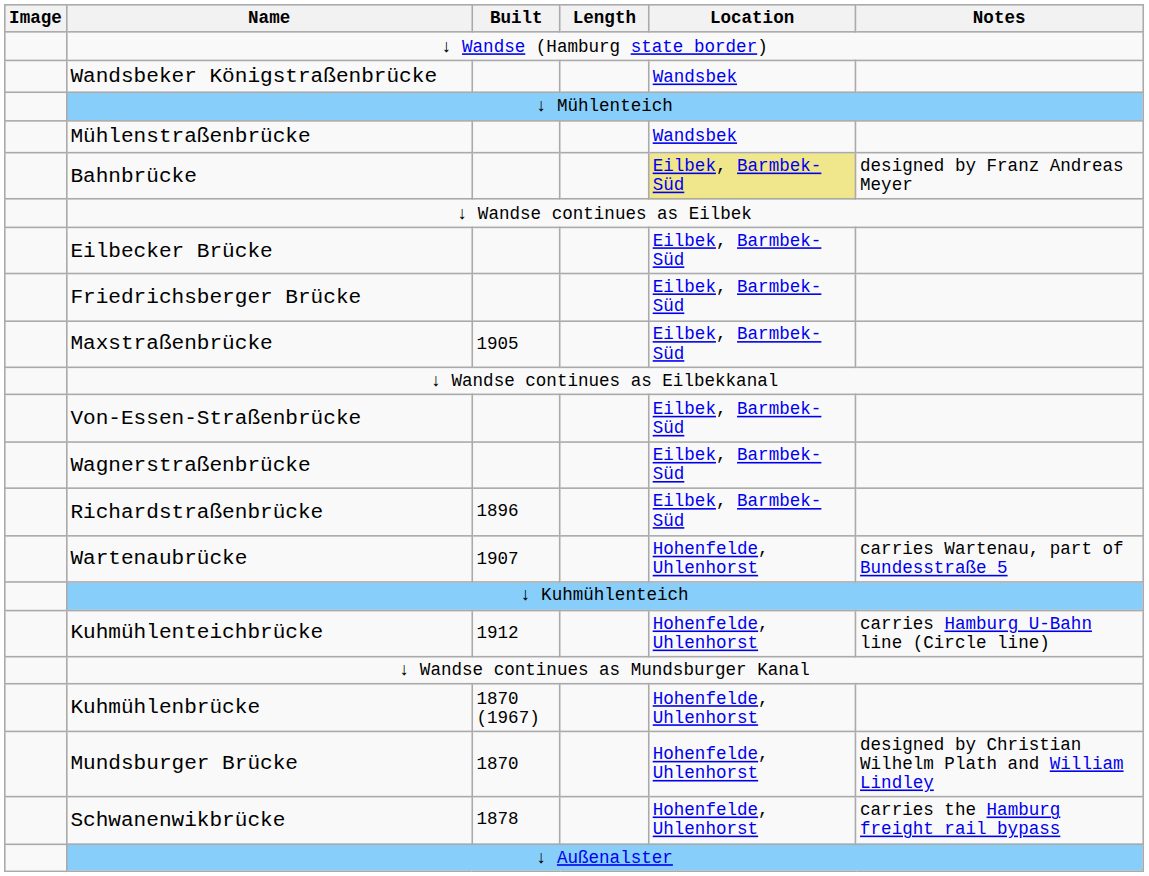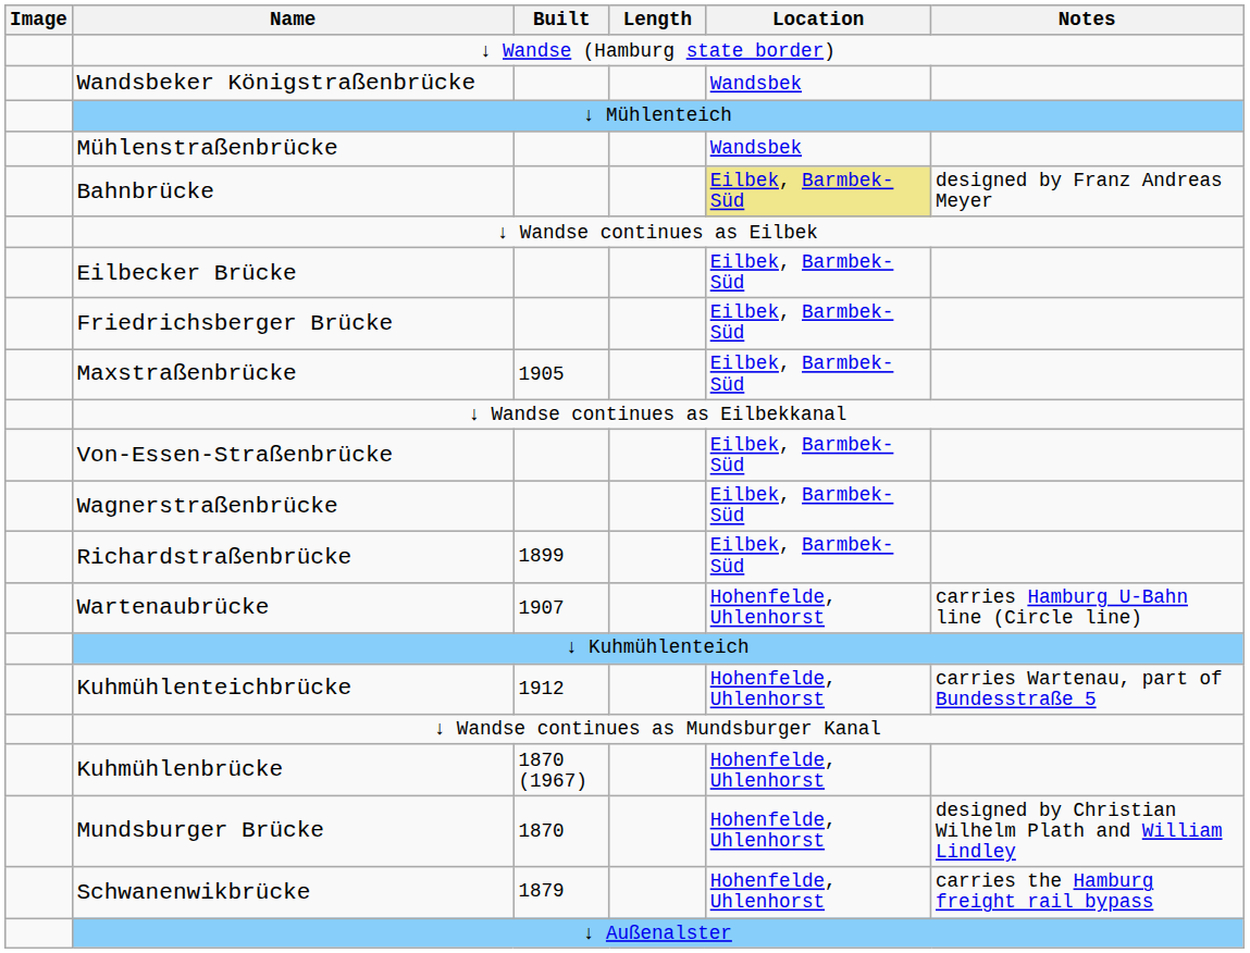 <table class="wikitable sortable" style="font-size: 85%;">
 <tr>
 <th>Image</th>
 <th width="250">Name</th>
 <th width="50">Built</th>
 <th width="50">Length</th>
 <th width="125">Location</th>
 <th width="175">Notes</th>
 </tr>
 <tr>
 <td></td>
 <td colspan="6" style="text-align:center">↓ <a href='#'>Wandse</a> (Hamburg <a href='#'>state border</a>)</td>
 </tr>
 <tr>
 <td></td>
 <td><big>Wandsbeker Königstraßenbrücke</big></td>
 <td></td>
 <td></td>
 <td><a href='#'>Wandsbek</a></td>
 <td></td>
 </tr>
 <tr>
 <td></td>
 <td colspan="6" style="text-align:center; background:#87CEFA">↓ Mühlenteich</td>
 </tr>
 <tr>
 <td></td>
 <td><big>Mühlenstraßenbrücke</big></td>
 <td></td>
 <td></td>
 <td><a href='#'>Wandsbek</a></td>
 <td></td>
 </tr>
 <tr>
 <td></td>
 <td><big>Bahnbrücke</big></td>
 <td></td>
 <td></td>
 <td style="background: khaki;"><a href='#'>Eilbek</a>, <a href='#'>Barmbek-Süd</a></td>
 <td>designed by Franz Andreas Meyer</td>
 </tr>
 <tr>
 <td></td>
 <td colspan="6" style="text-align:center">↓ Wandse continues as Eilbek</td>
 </tr>
 <tr>
 <td></td>
 <td><big>Eilbecker Brücke </big></td>
 <td></td>
 <td></td>
 <td><a href='#'>Eilbek</a>, <a href='#'>Barmbek-Süd</a></td>
 <td></td>
 </tr>
 <tr>
 <td></td>
 <td><big>Friedrichsberger Brücke </big></td>
 <td></td>
 <td></td>
 <td><a href='#'>Eilbek</a>, <a href='#'>Barmbek-Süd</a></td>
 <td></td>
 </tr>
 <tr>
 <td></td>
 <td><big>Maxstraßenbrücke </big></td>
 <td>1905</td>
 <td></td>
 <td><a href='#'>Eilbek</a>, <a href='#'>Barmbek-Süd</a></td>
 <td></td>
 </tr>
 <tr>
 <td></td>
 <td colspan="6" style="text-align:center">↓ Wandse continues as Eilbekkanal</td>
 </tr>
 <tr>
 <td></td>
 <td><big>Von-Essen-Straßenbrücke </big></td>
 <td></td>
 <td></td>
 <td><a href='#'>Eilbek</a>, <a href='#'>Barmbek-Süd</a></td>
 <td></td>
 </tr>
 <tr>
 <td></td>
 <td><big>Wagnerstraßenbrücke </big></td>
 <td></td>
 <td></td>
 <td><a href='#'>Eilbek</a>, <a href='#'>Barmbek-Süd</a></td>
 <td></td>
 </tr>
 <tr>
 <td></td>
 <td><big>Richardstraßenbrücke </big></td>
-<td>1896</td>
+<td>1899</td>
 <td></td>
 <td><a href='#'>Eilbek</a>, <a href='#'>Barmbek-Süd</a></td>
 <td></td>
 </tr>
 <tr>
 <td></td>
 <td><big>Wartenaubrücke</big></td>
 <td>1907</td>
 <td></td>
 <td><a href='#'>Hohenfelde</a>, <a href='#'>Uhlenhorst</a></td>
-<td>carries Wartenau, part of <a href='#'>Bundesstraße 5</a></td>
+<td>carries <a href='#'>Hamburg U-Bahn</a> line  (Circle line)</td>
 </tr>
 <tr>
 <td></td>
 <td colspan="6" style="text-align:center; background:#87CEFA">↓ Kuhmühlenteich</td>
 </tr>
 <tr>
 <td></td>
 <td><big>Kuhmühlenteichbrücke</big></td>
 <td>1912</td>
 <td></td>
 <td><a href='#'>Hohenfelde</a>, <a href='#'>Uhlenhorst</a></td>
-<td>carries <a href='#'>Hamburg U-Bahn</a> line  (Circle line)</td>
+<td>carries Wartenau, part of <a href='#'>Bundesstraße 5</a></td>
 </tr>
 <tr>
 <td></td>
 <td colspan="6" style="text-align:center">↓ Wandse continues as Mundsburger Kanal</td>
 </tr>
 <tr>
 <td></td>
 <td><big>Kuhmühlenbrücke</big></td>
 <td>1870 (1967)</td>
 <td></td>
 <td><a href='#'>Hohenfelde</a>, <a href='#'>Uhlenhorst</a></td>
 <td></td>
 </tr>
 <tr>
 <td></td>
 <td><big>Mundsburger Brücke</big></td>
 <td>1870</td>
 <td></td>
 <td><a href='#'>Hohenfelde</a>, <a href='#'>Uhlenhorst</a></td>
 <td>designed by Christian Wilhelm Plath and <a href='#'>William Lindley</a></td>
 </tr>
 <tr>
 <td></td>
 <td><big>Schwanenwikbrücke</big><br></td>
-<td>1878</td>
+<td>1879</td>
 <td></td>
 <td><a href='#'>Hohenfelde</a>, <a href='#'>Uhlenhorst</a></td>
 <td>carries the <a href='#'>Hamburg freight rail bypass</a></td>
 </tr>
 <tr>
 <td></td>
 <td colspan="6" style="text-align:center; background:#87CEFA">↓ <a href='#'>Außenalster</a></td>
 </tr>
 </table>
